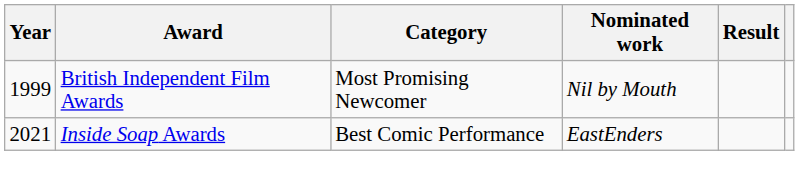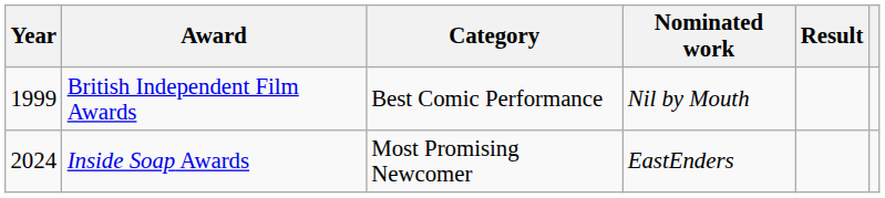 <table class=wikitable>
 <tr>
 <th>Year</th>
 <th>Award</th>
 <th>Category</th>
 <th>Nominated work</th>
 <th>Result</th>
 <th></th>
 </tr>
 <tr>
 <td>1999</td>
 <td><a href='#'>British Independent Film Awards</a></td>
-<td>Most Promising Newcomer</td>
+<td>Best Comic Performance</td>
 <td><em>Nil by Mouth</em></td>
 <td></td>
 <td align="center"></td>
 </tr>
 <tr>
-<td>2021</td>
+<td>2024</td>
 <td><a href='#'><em>Inside Soap</em> Awards</a></td>
-<td>Best Comic Performance</td>
+<td>Most Promising Newcomer</td>
 <td><em>EastEnders</em></td>
 <td></td>
 <td align="center"></td>
 </tr>
 </table>
